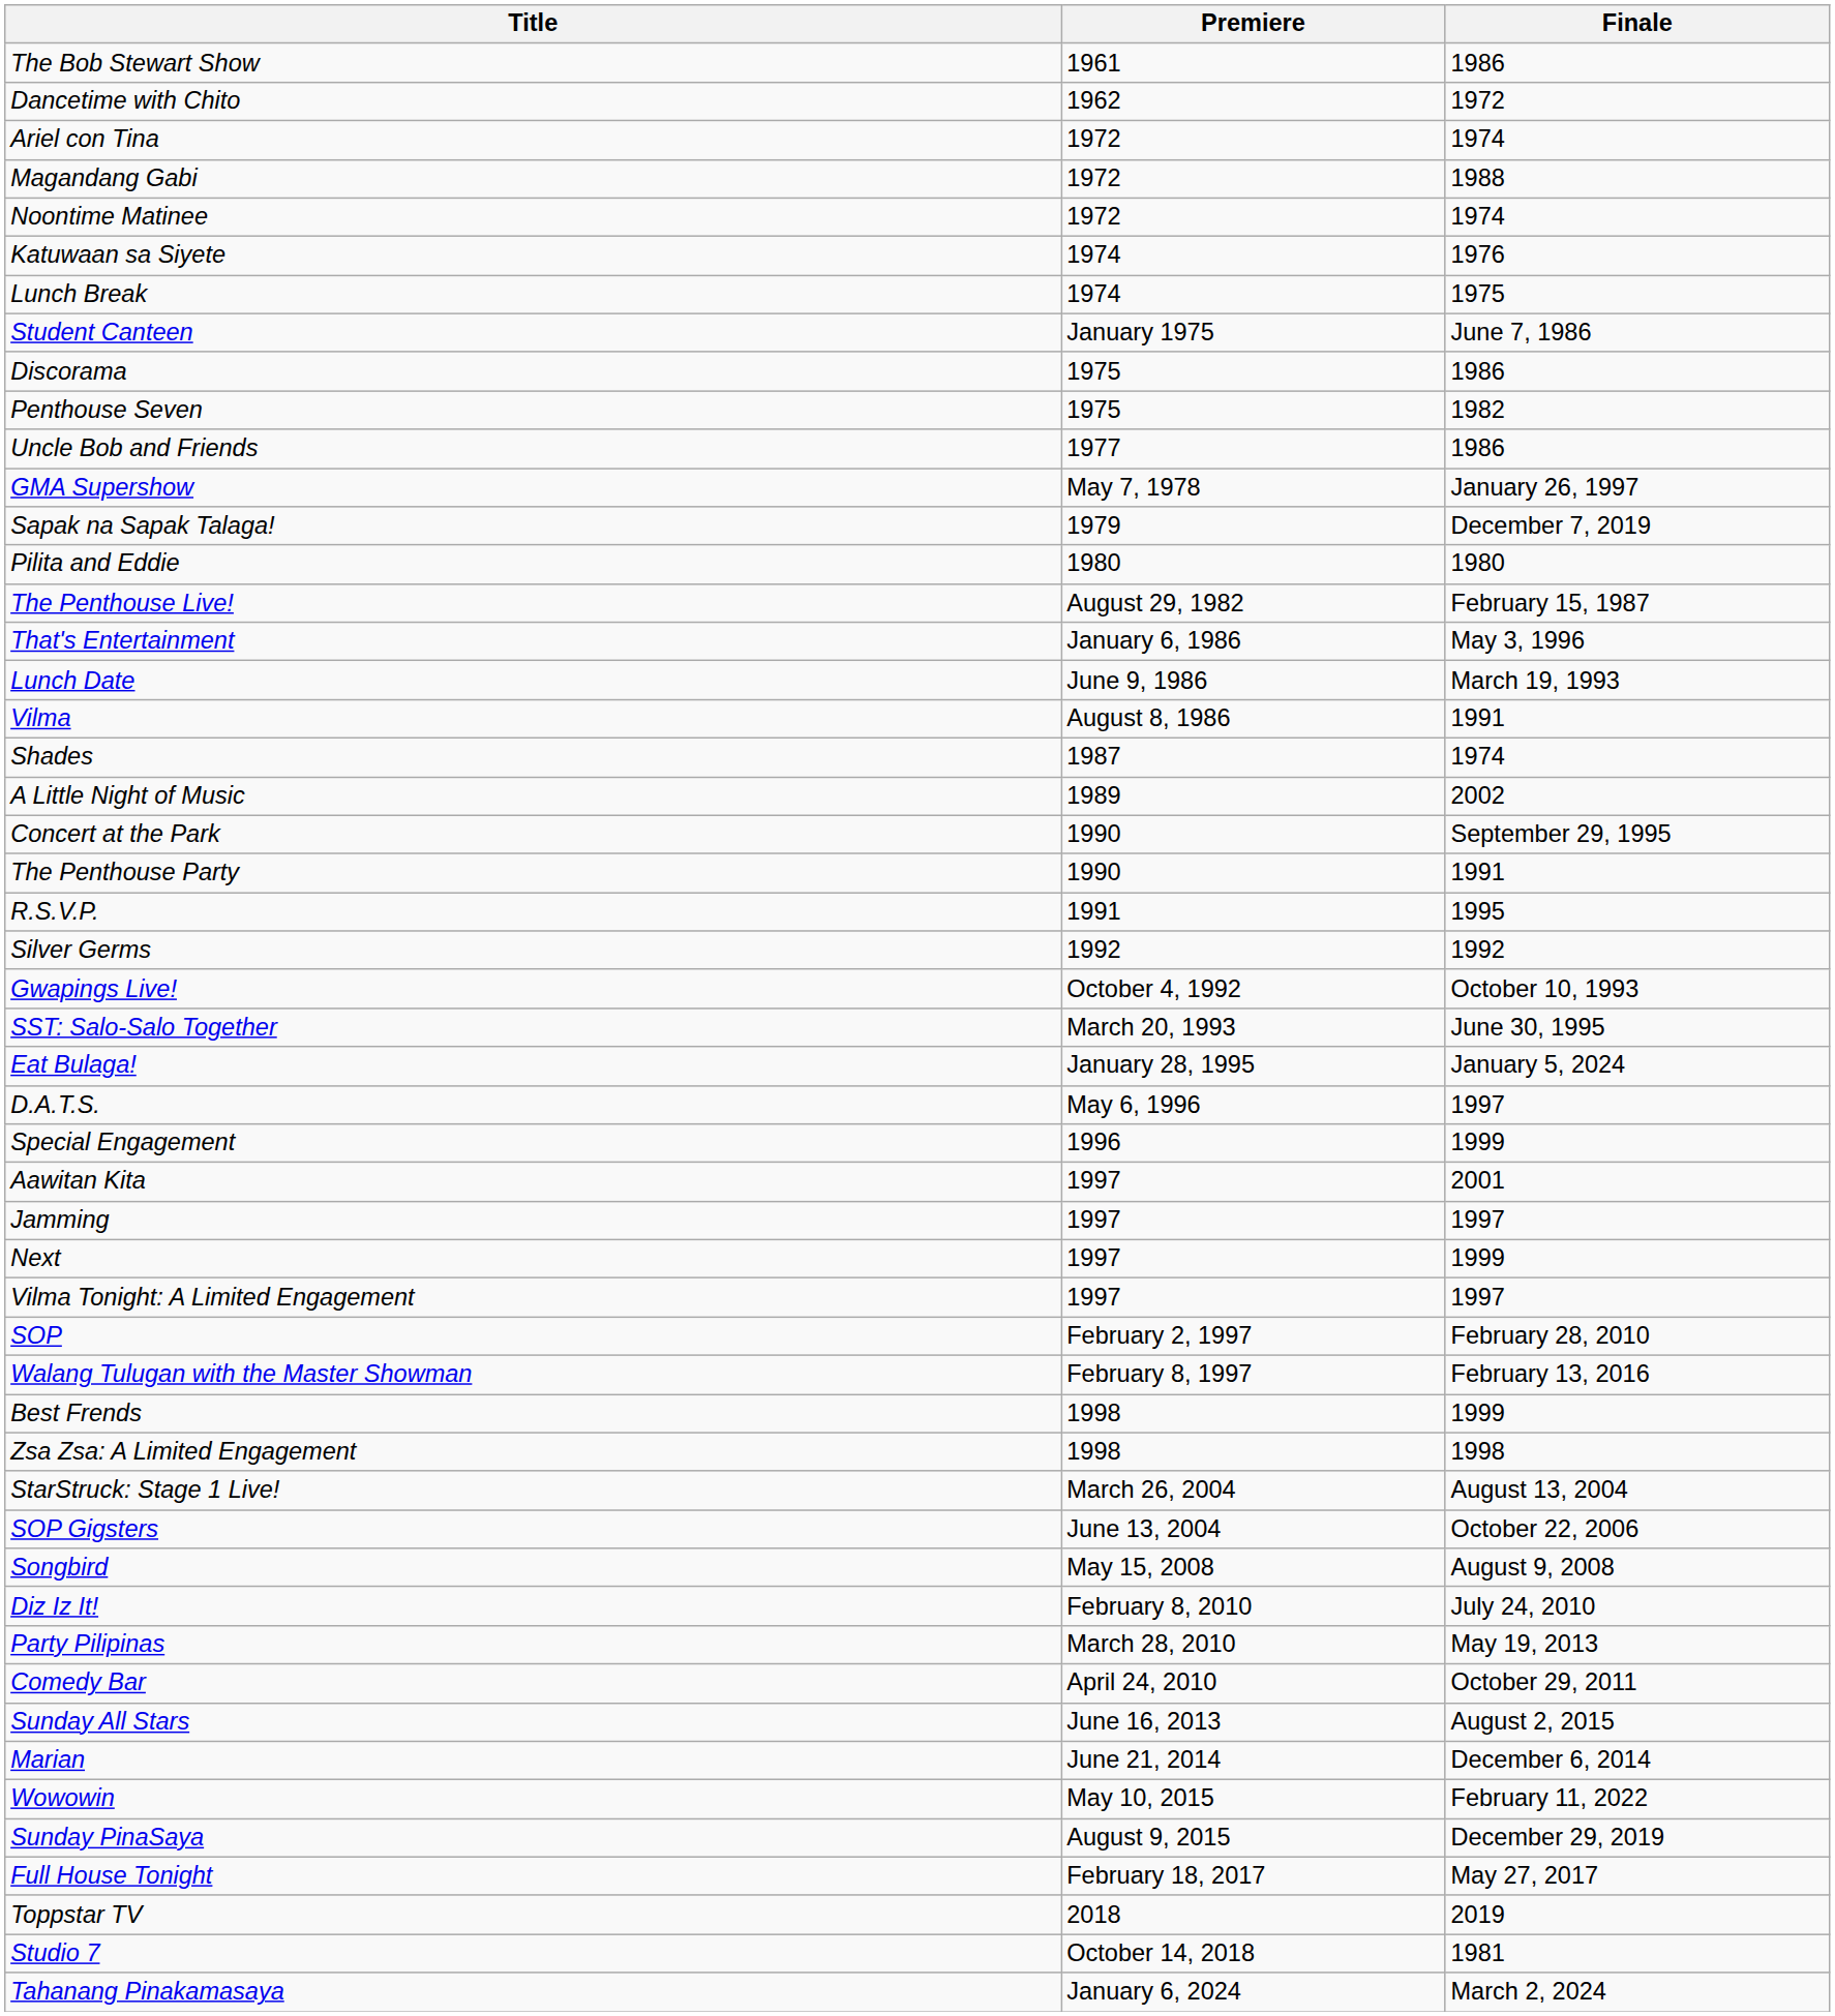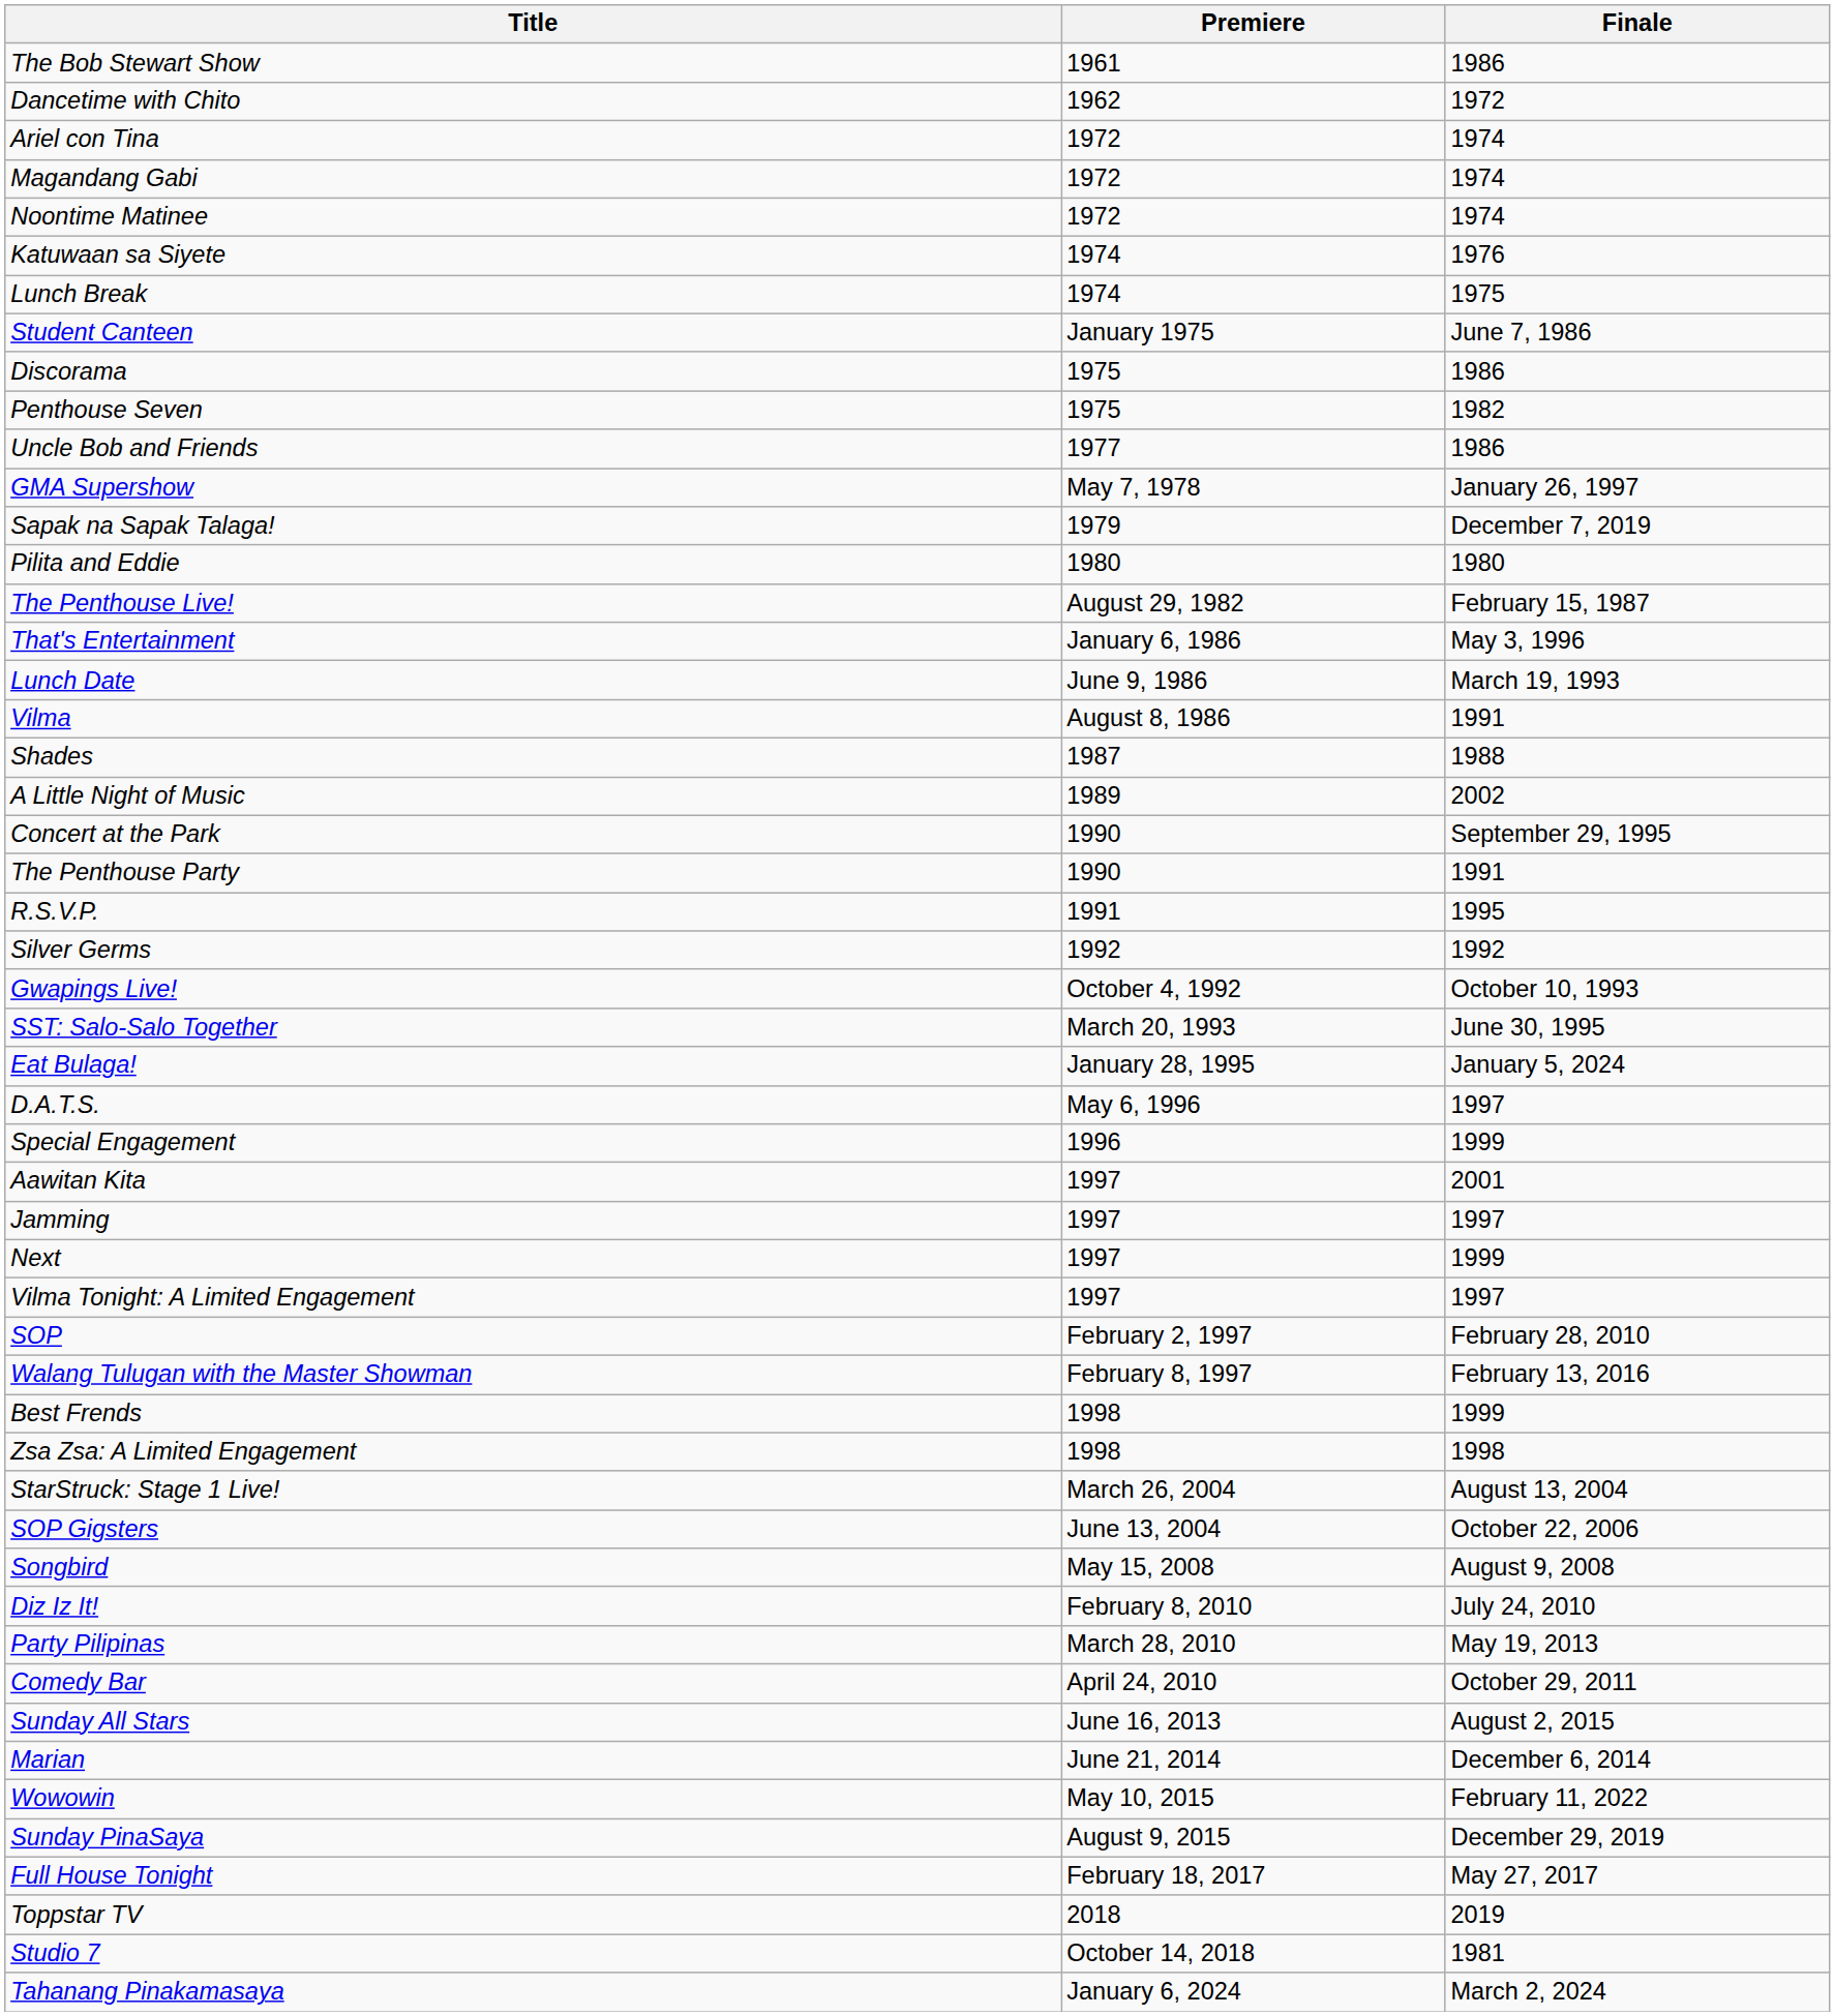 <table class="wikitable sortable" width="95%">
 <tr>
 <th style="width:55%;">Title</th>
 <th style="width:20%;">Premiere</th>
 <th style="width:20%;">Finale</th>
 </tr>
 <tr>
 <td><em>The Bob Stewart Show</em></td>
 <td>1961</td>
 <td>1986</td>
 </tr>
 <tr>
 <td><em>Dancetime with Chito</em></td>
 <td>1962</td>
 <td>1972</td>
 </tr>
 <tr>
 <td><em>Ariel con Tina</em></td>
 <td>1972</td>
 <td>1974</td>
 </tr>
 <tr>
 <td><em>Magandang Gabi</em></td>
 <td>1972</td>
-<td>1988</td>
+<td>1974</td>
 </tr>
 <tr>
 <td><em>Noontime Matinee</em></td>
 <td>1972</td>
 <td>1974</td>
 </tr>
 <tr>
 <td><em>Katuwaan sa Siyete</em> </td>
 <td>1974</td>
 <td>1976</td>
 </tr>
 <tr>
 <td><em>Lunch Break</em></td>
 <td>1974</td>
 <td>1975</td>
 </tr>
 <tr>
 <td><em><a href='#'>Student Canteen</a></em></td>
 <td>January 1975</td>
 <td>June 7, 1986</td>
 </tr>
 <tr>
 <td><em>Discorama</em></td>
 <td>1975</td>
 <td>1986</td>
 </tr>
 <tr>
 <td><em>Penthouse Seven</em></td>
 <td>1975</td>
 <td>1982</td>
 </tr>
 <tr>
 <td><em>Uncle Bob and Friends</em> </td>
 <td>1977</td>
 <td>1986</td>
 </tr>
 <tr>
 <td><em><a href='#'>GMA Supershow</a></em> </td>
 <td>May 7, 1978</td>
 <td>January 26, 1997</td>
 </tr>
 <tr>
 <td><em>Sapak na Sapak Talaga!</em></td>
 <td>1979</td>
 <td>December 7, 2019</td>
 </tr>
 <tr>
 <td><em>Pilita and Eddie</em></td>
 <td>1980</td>
 <td>1980</td>
 </tr>
 <tr>
 <td><em><a href='#'>The Penthouse Live!</a></em></td>
 <td>August 29, 1982</td>
 <td>February 15, 1987</td>
 </tr>
 <tr>
 <td><em><a href='#'>That's Entertainment</a></em> </td>
 <td>January 6, 1986</td>
 <td>May 3, 1996</td>
 </tr>
 <tr>
 <td><em><a href='#'>Lunch Date</a></em></td>
 <td>June 9, 1986</td>
 <td>March 19, 1993</td>
 </tr>
 <tr>
 <td><em><a href='#'>Vilma</a></em></td>
 <td>August 8, 1986</td>
 <td>1991</td>
 </tr>
 <tr>
 <td><em>Shades</em></td>
 <td>1987</td>
-<td>1974</td>
+<td>1988</td>
 </tr>
 <tr>
 <td><em>A Little Night of Music</em></td>
 <td>1989</td>
 <td>2002</td>
 </tr>
 <tr>
 <td><em>Concert at the Park</em></td>
 <td>1990</td>
 <td>September 29, 1995</td>
 </tr>
 <tr>
 <td><em>The Penthouse Party</em></td>
 <td>1990</td>
 <td>1991</td>
 </tr>
 <tr>
 <td><em>R.S.V.P.</em></td>
 <td>1991</td>
 <td>1995</td>
 </tr>
 <tr>
 <td><em>Silver Germs</em></td>
 <td>1992</td>
 <td>1992</td>
 </tr>
 <tr>
 <td><em><a href='#'>Gwapings Live!</a></em></td>
 <td>October 4, 1992</td>
 <td>October 10, 1993</td>
 </tr>
 <tr>
 <td><em><a href='#'>SST: Salo-Salo Together</a></em></td>
 <td>March 20, 1993</td>
 <td>June 30, 1995</td>
 </tr>
 <tr>
 <td><em><a href='#'>Eat Bulaga!</a></em></td>
 <td>January 28, 1995</td>
 <td>January 5, 2024</td>
 </tr>
 <tr>
 <td><em>D.A.T.S.</em></td>
 <td>May 6, 1996</td>
 <td>1997</td>
 </tr>
 <tr>
 <td><em>Special Engagement</em></td>
 <td>1996</td>
 <td>1999</td>
 </tr>
 <tr>
 <td><em>Aawitan Kita</em></td>
 <td>1997</td>
 <td>2001</td>
 </tr>
 <tr>
 <td><em>Jamming</em></td>
 <td>1997</td>
 <td>1997</td>
 </tr>
 <tr>
 <td><em>Next</em></td>
 <td>1997</td>
 <td>1999</td>
 </tr>
 <tr>
 <td><em>Vilma Tonight: A Limited Engagement</em></td>
 <td>1997</td>
 <td>1997</td>
 </tr>
 <tr>
 <td><em><a href='#'>SOP</a></em></td>
 <td>February 2, 1997</td>
 <td>February 28, 2010</td>
 </tr>
 <tr>
 <td><em><a href='#'>Walang Tulugan with the Master Showman</a></em></td>
 <td>February 8, 1997</td>
 <td>February 13, 2016</td>
 </tr>
 <tr>
 <td><em>Best Frends</em></td>
 <td>1998</td>
 <td>1999</td>
 </tr>
 <tr>
 <td><em>Zsa Zsa: A Limited Engagement</em></td>
 <td>1998</td>
 <td>1998</td>
 </tr>
 <tr>
 <td><em>StarStruck: Stage 1 Live!</em></td>
 <td>March 26, 2004</td>
 <td>August 13, 2004</td>
 </tr>
 <tr>
 <td><em><a href='#'>SOP Gigsters</a></em></td>
 <td>June 13, 2004</td>
 <td>October 22, 2006</td>
 </tr>
 <tr>
 <td><em><a href='#'>Songbird</a></em></td>
 <td>May 15, 2008</td>
 <td>August 9, 2008</td>
 </tr>
 <tr>
 <td><em><a href='#'>Diz Iz It!</a></em></td>
 <td>February 8, 2010</td>
 <td>July 24, 2010</td>
 </tr>
 <tr>
 <td><em><a href='#'>Party Pilipinas</a></em></td>
 <td>March 28, 2010</td>
 <td>May 19, 2013</td>
 </tr>
 <tr>
 <td><em><a href='#'>Comedy Bar</a></em></td>
 <td>April 24, 2010</td>
 <td>October 29, 2011</td>
 </tr>
 <tr>
 <td><em><a href='#'>Sunday All Stars</a></em></td>
 <td>June 16, 2013</td>
 <td>August 2, 2015</td>
 </tr>
 <tr>
 <td><em><a href='#'>Marian</a></em></td>
 <td>June 21, 2014</td>
 <td>December 6, 2014</td>
 </tr>
 <tr>
 <td><em><a href='#'>Wowowin</a></em></td>
 <td>May 10, 2015</td>
 <td>February 11, 2022</td>
 </tr>
 <tr>
 <td><em><a href='#'>Sunday PinaSaya</a></em></td>
 <td>August 9, 2015</td>
 <td>December 29, 2019</td>
 </tr>
 <tr>
 <td><em><a href='#'>Full House Tonight</a></em></td>
 <td>February 18, 2017</td>
 <td>May 27, 2017</td>
 </tr>
 <tr>
 <td><em>Toppstar TV</em></td>
 <td>2018</td>
 <td>2019</td>
 </tr>
 <tr>
 <td><em><a href='#'>Studio 7</a></em></td>
 <td>October 14, 2018</td>
 <td>1981</td>
 </tr>
 <tr>
 <td><em><a href='#'>Tahanang Pinakamasaya</a></em></td>
 <td>January 6, 2024</td>
 <td>March 2, 2024</td>
 </tr>
 </table>
